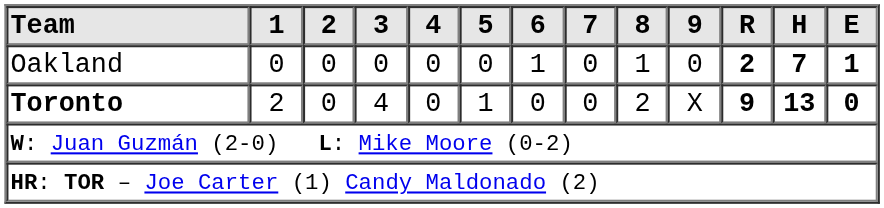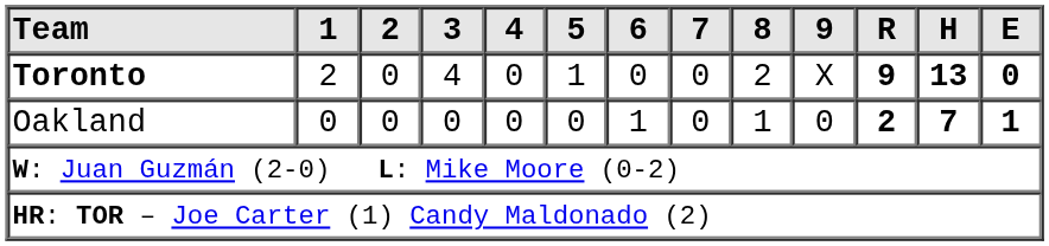 <table border=1 cellspacing=0 width=425 style="margin-left:3em;">
 <tr style="text-align:center; background-color:#e6e6e6;">
 <th align=left width=28%>Team</th>
 <th width=6%>1</th>
 <th width=6%>2</th>
 <th width=6%>3</th>
 <th width=6%>4</th>
 <th width=6%>5</th>
 <th width=6%>6</th>
 <th width=6%>7</th>
 <th width=6%>8</th>
 <th width=6%>9</th>
 <th width=6%>R</th>
 <th width=6%>H</th>
 <th width=6%>E</th>
 </tr>
 <tr style="text-align:center;">
+<td align=left><strong>Toronto</strong></td>
+<td>2</td>
+<td>0</td>
+<td>4</td>
+<td>0</td>
+<td>1</td>
+<td>0</td>
+<td>0</td>
+<td>2</td>
+<td>X</td>
+<td><strong>9</strong></td>
+<td><strong>13</strong></td>
+<td><strong>0</strong></td>
+</tr>
+<tr style="text-align:center;">
 <td align=left>Oakland</td>
 <td>0</td>
 <td>0</td>
 <td>0</td>
 <td>0</td>
 <td>0</td>
 <td>1</td>
 <td>0</td>
 <td>1</td>
 <td>0</td>
 <td><strong>2</strong></td>
 <td><strong>7</strong></td>
 <td><strong>1</strong></td>
 </tr>
-<tr style="text-align:center;">
-<td align=left><strong>Toronto</strong></td>
-<td>2</td>
-<td>0</td>
-<td>4</td>
-<td>0</td>
-<td>1</td>
-<td>0</td>
-<td>0</td>
-<td>2</td>
-<td>X</td>
-<td><strong>9</strong></td>
-<td><strong>13</strong></td>
-<td><strong>0</strong></td>
-</tr>
 <tr style="text-align:left;">
 <td colspan=13><small><strong>W</strong>: <a href='#'>Juan Guzmán</a> (2-0)   <strong>L</strong>: <a href='#'>Mike Moore</a> (0-2)</small></td>
 </tr>
 <tr style="text-align:left;">
 <td colspan=13><small><strong>HR</strong>: <strong>TOR</strong> – <a href='#'>Joe Carter</a> (1) <a href='#'>Candy Maldonado</a> (2)</small></td>
 </tr>
 </table>
